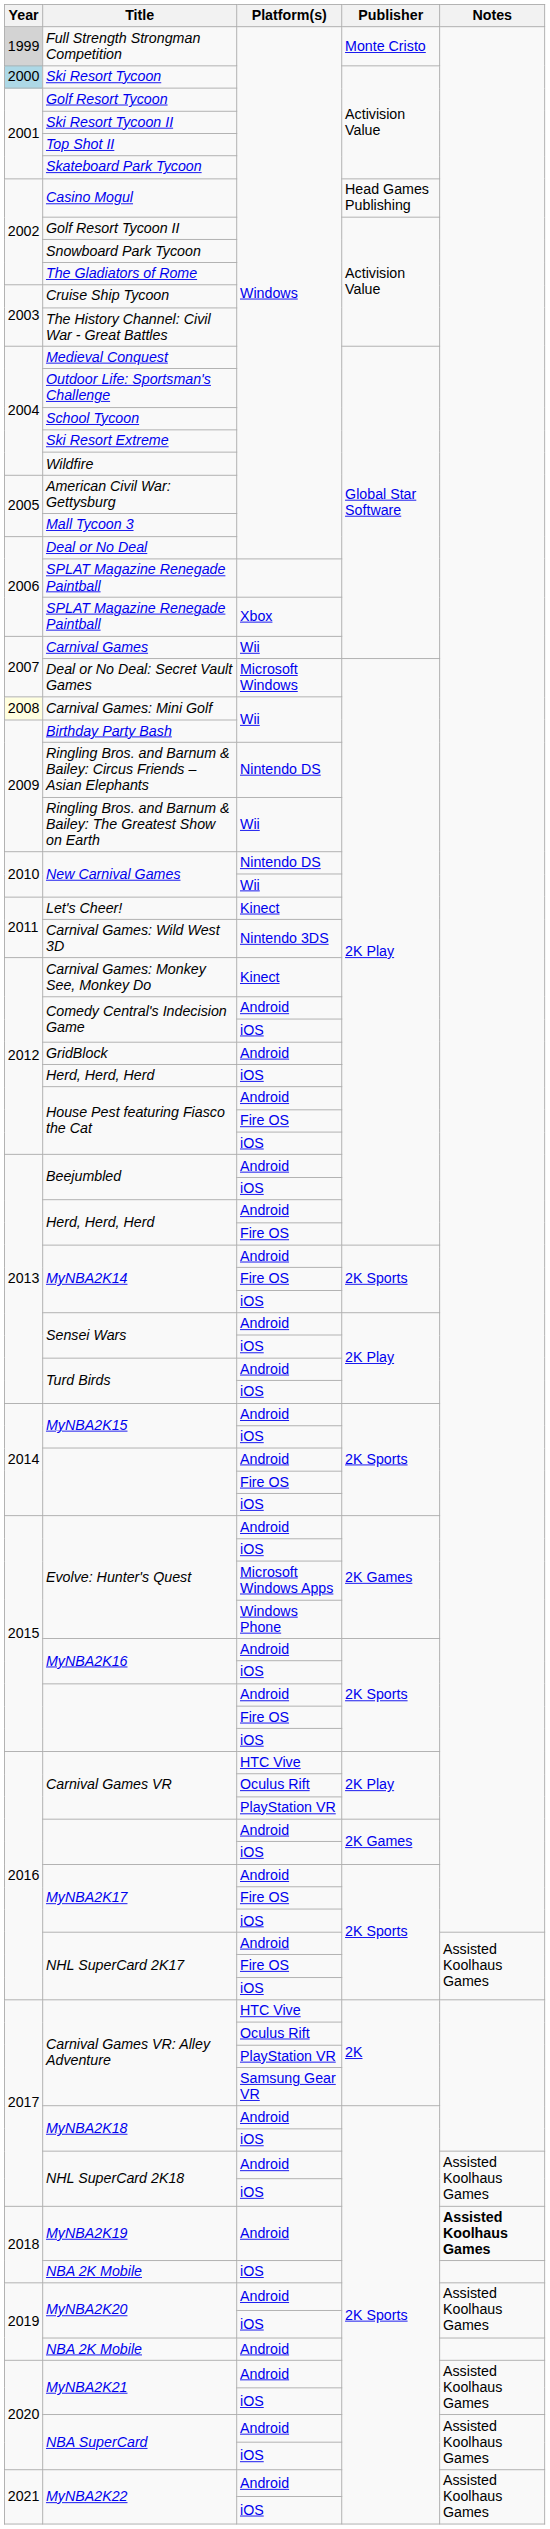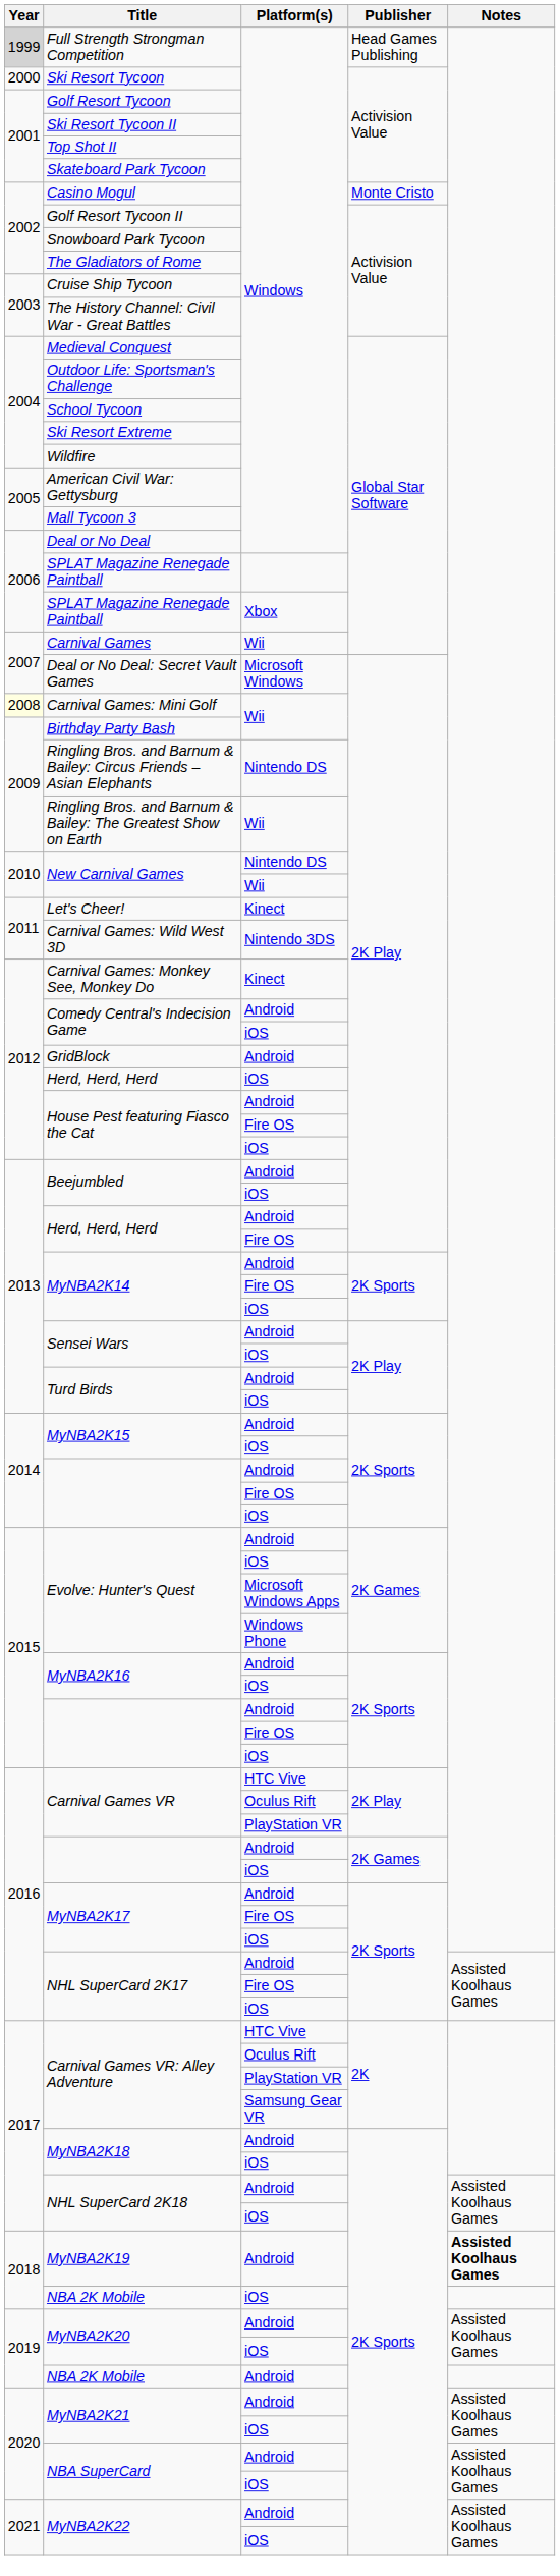 <table class="wikitable sortable">
 <tr>
 <th>Year</th>
 <th>Title</th>
 <th>Platform(s)</th>
 <th>Publisher</th>
 <th>Notes</th>
 </tr>
 <tr>
 <td style="background: lightgrey;">1999</td>
 <td><em>Full Strength Strongman Competition</em></td>
 <td rowspan="20"><a href='#'>Windows</a></td>
-<td><a href='#'>Monte Cristo</a></td>
+<td>Head Games Publishing</td>
 <td rowspan="74"></td>
 </tr>
 <tr>
-<td style="background: lightblue;">2000</td>
+<td>2000</td>
 <td><em><a href='#'>Ski Resort Tycoon</a></em></td>
 <td rowspan="5">Activision Value</td>
 </tr>
 <tr>
 <td rowspan="4">2001</td>
 <td><em><a href='#'>Golf Resort Tycoon</a></em></td>
 </tr>
 <tr>
 <td><em><a href='#'>Ski Resort Tycoon II</a></em></td>
 </tr>
 <tr>
 <td><em><a href='#'>Top Shot II</a></em></td>
 </tr>
 <tr>
 <td><em><a href='#'>Skateboard Park Tycoon</a></em></td>
 </tr>
 <tr>
 <td rowspan="4">2002</td>
 <td><em><a href='#'>Casino Mogul</a></em></td>
-<td>Head Games Publishing</td>
+<td><a href='#'>Monte Cristo</a></td>
 </tr>
 <tr>
 <td><em>Golf Resort Tycoon II</em></td>
 <td rowspan="5">Activision Value</td>
 </tr>
 <tr>
 <td><em>Snowboard Park Tycoon</em></td>
 </tr>
 <tr>
 <td><em><a href='#'>The Gladiators of Rome</a></em></td>
 </tr>
 <tr>
 <td rowspan="2">2003</td>
 <td><em>Cruise Ship Tycoon</em></td>
 </tr>
 <tr>
 <td><em>The History Channel: Civil War - Great Battles</em></td>
 </tr>
 <tr>
 <td rowspan="5">2004</td>
 <td><em><a href='#'>Medieval Conquest</a></em></td>
 <td rowspan="11"><a href='#'>Global Star Software</a></td>
 </tr>
 <tr>
 <td><em><a href='#'>Outdoor Life: Sportsman's Challenge</a></em></td>
 </tr>
 <tr>
 <td><em><a href='#'>School Tycoon</a></em></td>
 </tr>
 <tr>
 <td><em><a href='#'>Ski Resort Extreme</a></em></td>
 </tr>
 <tr>
 <td><em>Wildfire</em></td>
 </tr>
 <tr>
 <td rowspan="2">2005</td>
 <td><em>American Civil War: Gettysburg</em></td>
 </tr>
 <tr>
 <td><em><a href='#'>Mall Tycoon 3</a></em></td>
 </tr>
 <tr>
 <td rowspan="3">2006</td>
 <td><em><a href='#'>Deal or No Deal</a></em></td>
 </tr>
 <tr>
 <td><em><a href='#'>SPLAT Magazine Renegade Paintball</a></em></td>
 </tr>
 <tr>
 <td><em><a href='#'>SPLAT Magazine Renegade Paintball</a></em></td>
 <td><a href='#'>Xbox</a></td>
 </tr>
 <tr>
 <td rowspan="2">2007</td>
 <td><em><a href='#'>Carnival Games</a></em></td>
 <td><a href='#'>Wii</a></td>
 </tr>
 <tr>
 <td><em>Deal or No Deal: Secret Vault Games</em></td>
 <td><a href='#'>Microsoft Windows</a></td>
 <td rowspan="22"><a href='#'>2K Play</a></td>
 </tr>
 <tr>
 <td style="background: lightyellow;">2008</td>
 <td><em>Carnival Games: Mini Golf</em></td>
 <td rowspan="2"><a href='#'>Wii</a></td>
 </tr>
 <tr>
 <td rowspan="3">2009</td>
 <td><em><a href='#'>Birthday Party Bash</a></em></td>
 </tr>
 <tr>
 <td><em>Ringling Bros. and Barnum & Bailey: Circus Friends – Asian Elephants</em></td>
 <td><a href='#'>Nintendo DS</a></td>
 </tr>
 <tr>
 <td><em>Ringling Bros. and Barnum & Bailey: The Greatest Show on Earth</em></td>
 <td><a href='#'>Wii</a></td>
 </tr>
 <tr>
 <td rowspan="2">2010</td>
 <td rowspan="2"><em><a href='#'>New Carnival Games</a></em></td>
 <td><a href='#'>Nintendo DS</a></td>
 </tr>
 <tr>
 <td><a href='#'>Wii</a></td>
 </tr>
 <tr>
 <td rowspan="2">2011</td>
 <td><em>Let's Cheer!</em></td>
 <td><a href='#'>Kinect</a></td>
 </tr>
 <tr>
 <td><em>Carnival Games: Wild West 3D</em></td>
 <td><a href='#'>Nintendo 3DS</a></td>
 </tr>
 <tr>
 <td rowspan="9">2012</td>
 <td><em>Carnival Games: Monkey See, Monkey Do</em></td>
 <td><a href='#'>Kinect</a></td>
 </tr>
 <tr>
 <td rowspan="2"><em>Comedy Central's Indecision Game</em></td>
 <td><a href='#'>Android</a></td>
 </tr>
 <tr>
 <td><a href='#'>iOS</a></td>
 </tr>
 <tr>
 <td rowspan="2"><em>GridBlock</em></td>
 <td><a href='#'>Android</a></td>
 </tr>
 <tr>
 <td rowspan="2"><a href='#'>iOS</a></td>
 </tr>
 <tr>
 <td><em>Herd, Herd, Herd</em></td>
 </tr>
 <tr>
 <td rowspan="3"><em>House Pest featuring Fiasco the Cat</em></td>
 <td><a href='#'>Android</a></td>
 </tr>
 <tr>
 <td><a href='#'>Fire OS</a></td>
 </tr>
 <tr>
 <td><a href='#'>iOS</a></td>
 </tr>
 <tr>
 <td rowspan="11">2013</td>
 <td rowspan="2"><em>Beejumbled</em></td>
 <td><a href='#'>Android</a></td>
 </tr>
 <tr>
 <td><a href='#'>iOS</a></td>
 </tr>
 <tr>
 <td rowspan="2"><em>Herd, Herd, Herd</em></td>
 <td><a href='#'>Android</a></td>
 </tr>
 <tr>
 <td><a href='#'>Fire OS</a></td>
 </tr>
 <tr>
 <td rowspan="3"><em><a href='#'>MyNBA2K14</a></em></td>
 <td><a href='#'>Android</a></td>
 <td rowspan="3"><a href='#'>2K Sports</a></td>
 </tr>
 <tr>
 <td><a href='#'>Fire OS</a></td>
 </tr>
 <tr>
 <td><a href='#'>iOS</a></td>
 </tr>
 <tr>
 <td rowspan="2"><em>Sensei Wars</em></td>
 <td><a href='#'>Android</a></td>
 <td rowspan="4"><a href='#'>2K Play</a></td>
 </tr>
 <tr>
 <td><a href='#'>iOS</a></td>
 </tr>
 <tr>
 <td rowspan="2"><em>Turd Birds</em></td>
 <td><a href='#'>Android</a></td>
 </tr>
 <tr>
 <td><a href='#'>iOS</a></td>
 </tr>
 <tr>
 <td rowspan="5">2014</td>
 <td rowspan="2"><em><a href='#'>MyNBA2K15</a></em></td>
 <td><a href='#'>Android</a></td>
 <td rowspan="5"><a href='#'>2K Sports</a></td>
 </tr>
 <tr>
 <td><a href='#'>iOS</a></td>
 </tr>
 <tr>
 <td rowspan="3"><em></em></td>
 <td><a href='#'>Android</a></td>
 </tr>
 <tr>
 <td><a href='#'>Fire OS</a></td>
 </tr>
 <tr>
 <td><a href='#'>iOS</a></td>
 </tr>
 <tr>
 <td rowspan="9">2015</td>
 <td rowspan="4"><em>Evolve: Hunter's Quest</em></td>
 <td><a href='#'>Android</a></td>
 <td rowspan="4"><a href='#'>2K Games</a></td>
 </tr>
 <tr>
 <td><a href='#'>iOS</a></td>
 </tr>
 <tr>
 <td><a href='#'>Microsoft Windows Apps</a></td>
 </tr>
 <tr>
 <td><a href='#'>Windows Phone</a></td>
 </tr>
 <tr>
 <td rowspan="2"><em><a href='#'>MyNBA2K16</a></em></td>
 <td><a href='#'>Android</a></td>
 <td rowspan="5"><a href='#'>2K Sports</a></td>
 </tr>
 <tr>
 <td><a href='#'>iOS</a></td>
 </tr>
 <tr>
 <td rowspan="3"><em></em></td>
 <td><a href='#'>Android</a></td>
 </tr>
 <tr>
 <td><a href='#'>Fire OS</a></td>
 </tr>
 <tr>
 <td><a href='#'>iOS</a></td>
 </tr>
 <tr>
 <td rowspan="11">2016</td>
 <td rowspan="3"><em>Carnival Games VR</em></td>
 <td><a href='#'>HTC Vive</a></td>
 <td rowspan="3"><a href='#'>2K Play</a></td>
 </tr>
 <tr>
 <td><a href='#'>Oculus Rift</a></td>
 </tr>
 <tr>
 <td><a href='#'>PlayStation VR</a></td>
 </tr>
 <tr>
 <td rowspan="2"><em></em></td>
 <td><a href='#'>Android</a></td>
 <td rowspan="2"><a href='#'>2K Games</a></td>
 </tr>
 <tr>
 <td><a href='#'>iOS</a></td>
 </tr>
 <tr>
 <td rowspan="3"><em><a href='#'>MyNBA2K17</a></em></td>
 <td><a href='#'>Android</a></td>
 <td rowspan="6"><a href='#'>2K Sports</a></td>
 </tr>
 <tr>
 <td><a href='#'>Fire OS</a></td>
 </tr>
 <tr>
 <td><a href='#'>iOS</a></td>
 </tr>
 <tr>
 <td rowspan="3"><em>NHL SuperCard 2K17</em></td>
 <td><a href='#'>Android</a></td>
 <td rowspan="3">Assisted Koolhaus Games</td>
 </tr>
 <tr>
 <td><a href='#'>Fire OS</a></td>
 </tr>
 <tr>
 <td><a href='#'>iOS</a></td>
 </tr>
 <tr>
 <td rowspan="8">2017</td>
 <td rowspan="4"><em>Carnival Games VR: Alley Adventure</em></td>
 <td><a href='#'>HTC Vive</a></td>
 <td rowspan="4"><a href='#'>2K</a></td>
 </tr>
 <tr>
 <td><a href='#'>Oculus Rift</a></td>
 </tr>
 <tr>
 <td><a href='#'>PlayStation VR</a></td>
 </tr>
 <tr>
 <td><a href='#'>Samsung Gear VR</a></td>
 </tr>
 <tr>
 <td rowspan="2"><em><a href='#'>MyNBA2K18</a></em></td>
 <td><a href='#'>Android</a></td>
 <td rowspan="40"><a href='#'>2K Sports</a></td>
 </tr>
 <tr>
 <td><a href='#'>iOS</a></td>
 </tr>
 <tr>
 <td rowspan="2"><em>NHL SuperCard 2K18</em></td>
 <td><a href='#'>Android</a></td>
 <td rowspan="2">Assisted Koolhaus Games</td>
 </tr>
 <tr>
 <td><a href='#'>iOS</a></td>
 </tr>
 <tr>
 <td rowspan="2">2018</td>
 <td><em><a href='#'>MyNBA2K19</a></em></td>
 <td><a href='#'>Android</a></td>
 <td><strong>Assisted Koolhaus Games</strong></td>
 </tr>
 <tr>
 <td><em><a href='#'>NBA 2K Mobile</a></em></td>
 <td><a href='#'>iOS</a></td>
 </tr>
 <tr>
 <td rowspan="3">2019</td>
 <td rowspan="2"><em><a href='#'>MyNBA2K20</a></em></td>
 <td><a href='#'>Android</a></td>
 <td rowspan="2">Assisted Koolhaus Games</td>
 </tr>
 <tr>
 <td><a href='#'>iOS</a></td>
 </tr>
 <tr>
 <td><em><a href='#'>NBA 2K Mobile</a></em></td>
 <td><a href='#'>Android</a></td>
 <td></td>
 </tr>
 <tr>
 <td rowspan="4">2020</td>
 <td rowspan="2"><em><a href='#'>MyNBA2K21</a></em></td>
 <td><a href='#'>Android</a></td>
 <td rowspan="2">Assisted Koolhaus Games</td>
 </tr>
 <tr>
 <td><a href='#'>iOS</a></td>
 </tr>
 <tr>
 <td rowspan="2"><em><a href='#'>NBA SuperCard</a></em></td>
 <td><a href='#'>Android</a></td>
 <td rowspan="2">Assisted Koolhaus Games</td>
 </tr>
 <tr>
 <td><a href='#'>iOS</a></td>
 </tr>
 <tr>
 <td rowspan="2">2021</td>
 <td rowspan="2"><em><a href='#'>MyNBA2K22</a></em></td>
 <td><a href='#'>Android</a></td>
 <td rowspan="2">Assisted Koolhaus Games</td>
 </tr>
 <tr>
 <td><a href='#'>iOS</a></td>
 </tr>
 </table>
